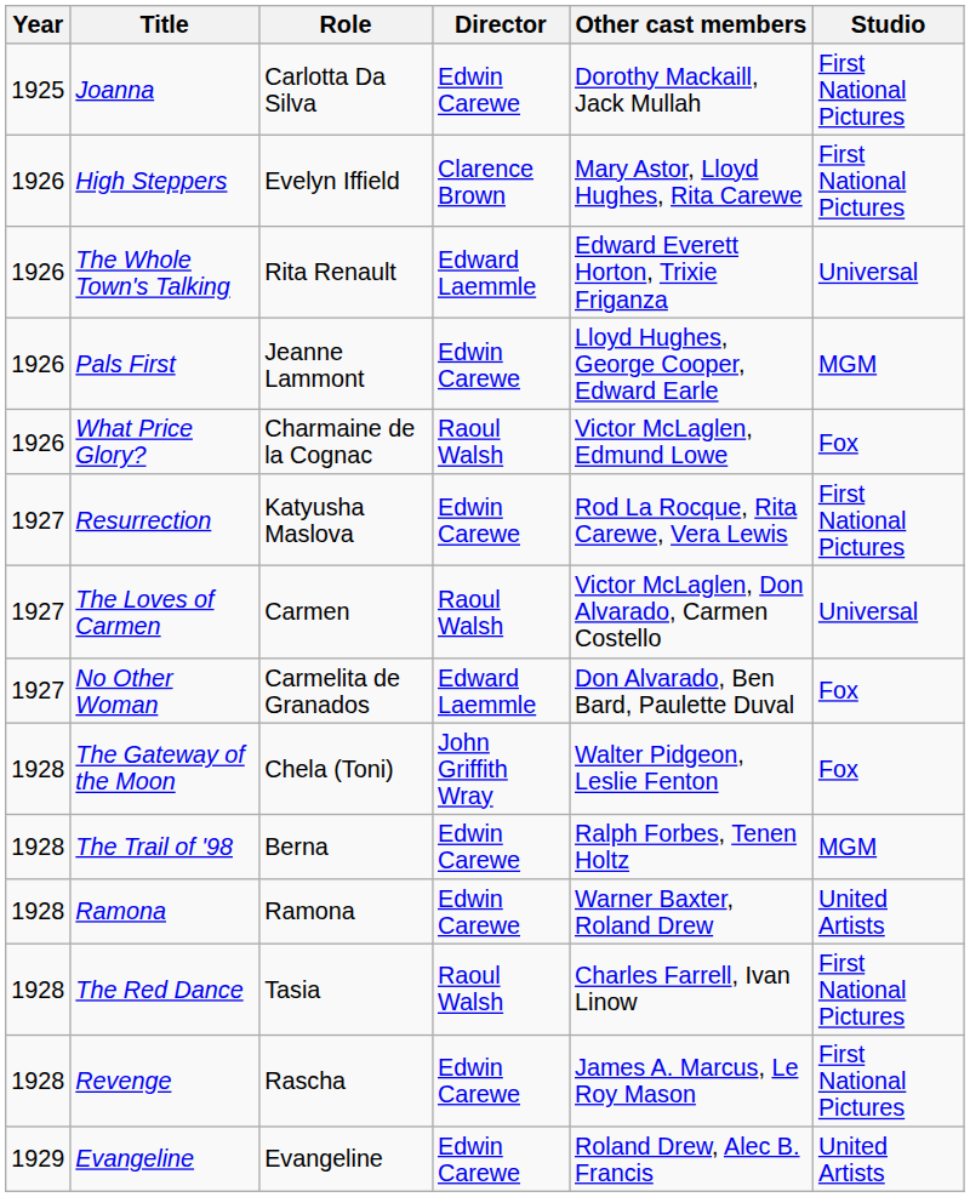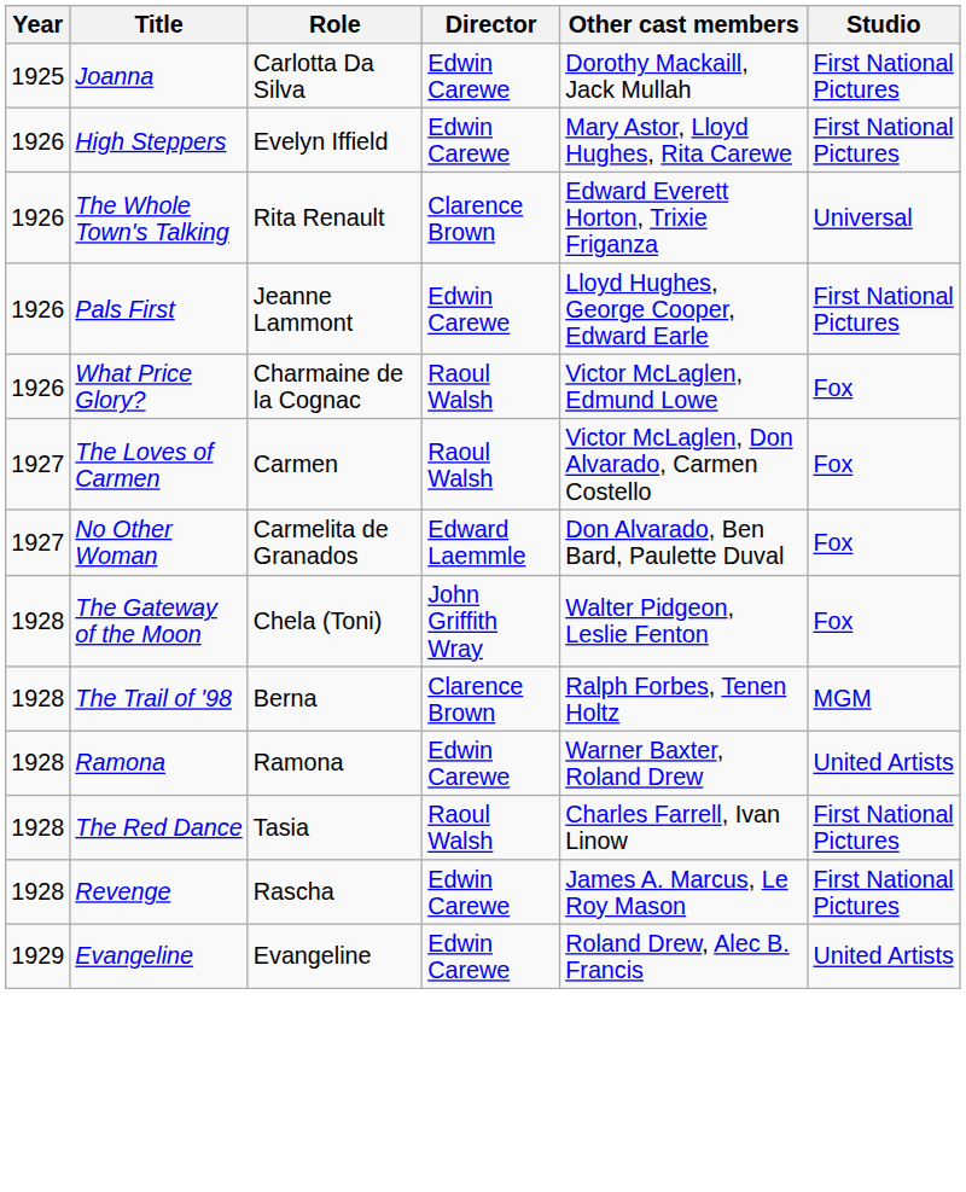 <table class="wikitable" style="font-size: 95%;">
 <tr>
 <th>Year</th>
 <th>Title</th>
 <th>Role</th>
 <th>Director</th>
 <th>Other cast members</th>
 <th>Studio</th>
 </tr>
 <tr>
 <td>1925</td>
 <td><em><a href='#'>Joanna</a></em></td>
 <td>Carlotta Da Silva</td>
 <td><a href='#'>Edwin Carewe</a></td>
 <td><a href='#'>Dorothy Mackaill</a>, Jack Mullah</td>
 <td><a href='#'>First National Pictures</a></td>
 </tr>
 <tr>
 <td>1926</td>
 <td><em><a href='#'>High Steppers</a></em></td>
 <td>Evelyn Iffield</td>
-<td><a href='#'>Clarence Brown</a></td>
+<td><a href='#'>Edwin Carewe</a></td>
 <td><a href='#'>Mary Astor</a>, <a href='#'>Lloyd Hughes</a>, <a href='#'>Rita Carewe</a></td>
 <td><a href='#'>First National Pictures</a></td>
 </tr>
 <tr>
 <td>1926</td>
 <td><em><a href='#'>The Whole Town's Talking</a></em></td>
 <td>Rita Renault</td>
-<td><a href='#'>Edward Laemmle</a></td>
+<td><a href='#'>Clarence Brown</a></td>
 <td><a href='#'>Edward Everett Horton</a>, <a href='#'>Trixie Friganza</a></td>
 <td><a href='#'>Universal</a></td>
 </tr>
 <tr>
 <td>1926</td>
 <td><em><a href='#'>Pals First</a></em></td>
 <td>Jeanne Lammont</td>
 <td><a href='#'>Edwin Carewe</a></td>
 <td><a href='#'>Lloyd Hughes</a>, <a href='#'>George Cooper</a>, <a href='#'>Edward Earle</a></td>
-<td><a href='#'>MGM</a></td>
+<td><a href='#'>First National Pictures</a></td>
 </tr>
 <tr>
 <td>1926</td>
 <td><em><a href='#'>What Price Glory?</a></em></td>
 <td>Charmaine de la Cognac</td>
 <td><a href='#'>Raoul Walsh</a></td>
 <td><a href='#'>Victor McLaglen</a>, <a href='#'>Edmund Lowe</a></td>
 <td><a href='#'>Fox</a></td>
 </tr>
 <tr>
 <td>1927</td>
-<td><em><a href='#'>Resurrection</a></em></td>
-<td>Katyusha Maslova</td>
-<td><a href='#'>Edwin Carewe</a></td>
-<td><a href='#'>Rod La Rocque</a>, <a href='#'>Rita Carewe</a>, <a href='#'>Vera Lewis</a></td>
-<td><a href='#'>First National Pictures</a></td>
-</tr>
-<tr>
-<td>1927</td>
 <td><em><a href='#'>The Loves of Carmen</a></em></td>
 <td>Carmen</td>
 <td><a href='#'>Raoul Walsh</a></td>
 <td><a href='#'>Victor McLaglen</a>, <a href='#'>Don Alvarado</a>, Carmen Costello</td>
-<td><a href='#'>Universal</a></td>
+<td><a href='#'>Fox</a></td>
 </tr>
 <tr>
 <td>1927</td>
 <td><em><a href='#'>No Other Woman</a></em></td>
 <td>Carmelita de Granados</td>
 <td><a href='#'>Edward Laemmle</a></td>
 <td><a href='#'>Don Alvarado</a>, Ben Bard, Paulette Duval</td>
 <td><a href='#'>Fox</a></td>
 </tr>
 <tr>
 <td>1928</td>
 <td><em><a href='#'>The Gateway of the Moon</a></em></td>
 <td>Chela (Toni)</td>
 <td><a href='#'>John Griffith Wray</a></td>
 <td><a href='#'>Walter Pidgeon</a>, <a href='#'>Leslie Fenton</a></td>
 <td><a href='#'>Fox</a></td>
 </tr>
 <tr>
 <td>1928</td>
 <td><em><a href='#'>The Trail of '98</a></em></td>
 <td>Berna</td>
-<td><a href='#'>Edwin Carewe</a></td>
+<td><a href='#'>Clarence Brown</a></td>
 <td><a href='#'>Ralph Forbes</a>, <a href='#'>Tenen Holtz</a></td>
 <td><a href='#'>MGM</a></td>
 </tr>
 <tr>
 <td>1928</td>
 <td><em><a href='#'>Ramona</a></em></td>
 <td>Ramona</td>
 <td><a href='#'>Edwin Carewe</a></td>
 <td><a href='#'>Warner Baxter</a>, <a href='#'>Roland Drew</a></td>
 <td><a href='#'>United Artists</a></td>
 </tr>
 <tr>
 <td>1928</td>
 <td><em><a href='#'>The Red Dance</a></em></td>
 <td>Tasia</td>
 <td><a href='#'>Raoul Walsh</a></td>
 <td><a href='#'>Charles Farrell</a>, Ivan Linow</td>
 <td><a href='#'>First National Pictures</a></td>
 </tr>
 <tr>
 <td>1928</td>
 <td><em><a href='#'>Revenge</a></em></td>
 <td>Rascha</td>
 <td><a href='#'>Edwin Carewe</a></td>
 <td><a href='#'>James A. Marcus</a>, <a href='#'>Le Roy Mason</a></td>
 <td><a href='#'>First National Pictures</a></td>
 </tr>
 <tr>
 <td>1929</td>
 <td><em><a href='#'>Evangeline</a></em></td>
 <td>Evangeline</td>
 <td><a href='#'>Edwin Carewe</a></td>
 <td><a href='#'>Roland Drew</a>, <a href='#'>Alec B. Francis</a></td>
 <td><a href='#'>United Artists</a></td>
 </tr>
 </table>
